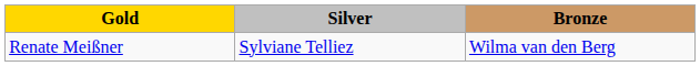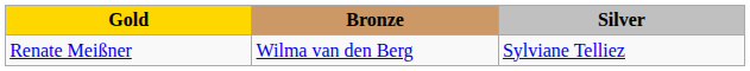 <table class="wikitable" style="text-align:left">
 <tr align="center">
 <td width=200 bgcolor=gold><strong>Gold</strong></td>
+<td width=200 bgcolor=CC9966><strong>Bronze</strong></td>
 <td width=200 bgcolor=silver><strong>Silver</strong></td>
-<td width=200 bgcolor=CC9966><strong>Bronze</strong></td>
 </tr>
 <tr>
 <td><a href='#'>Renate Meißner</a><br><em></em></td>
+<td><a href='#'>Wilma van den Berg</a><br><em></em></td>
 <td><a href='#'>Sylviane Telliez</a><br><em></em></td>
-<td><a href='#'>Wilma van den Berg</a><br><em></em></td>
 </tr>
 </table>
